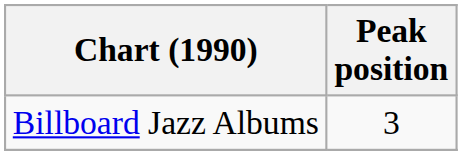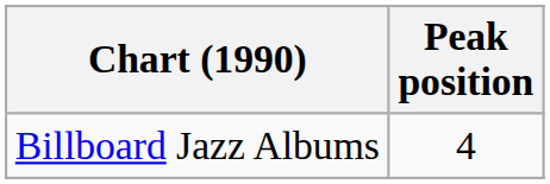 <table class="wikitable">
 <tr>
 <th>Chart (1990)</th>
 <th>Peak<br>position</th>
 </tr>
 <tr>
 <td><a href='#'>Billboard</a> Jazz Albums</td>
-<td align=center>3</td>
+<td align=center>4</td>
 </tr>
 <tr>
 </tr>
 </table>
